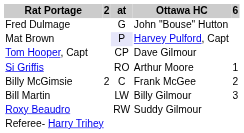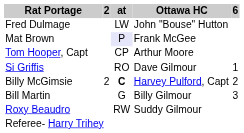 <table cellpadding=2 cellspacing=0 border=0>
 <tr bgcolor=#cccccc>
 <th width=150>Rat Portage</th>
 <th>2</th>
 <th width=30>at</th>
 <th width=150>Ottawa HC</th>
 <th>6</th>
 </tr>
 <tr>
 <td>Fred Dulmage</td>
 <td></td>
-<td align=center>G</td>
+<td align=center>LW</td>
 <td>John "Bouse" Hutton</td>
 <td></td>
 <td></td>
 </tr>
 <tr>
 <td>Mat Brown</td>
 <td></td>
 <td align=center style="background: lavender;">P</td>
-<td><a href='#'>Harvey Pulford</a>, Capt</td>
+<td>Frank McGee</td>
 <td></td>
 <td></td>
 </tr>
 <tr>
 <td><a href='#'>Tom Hooper</a>, Capt</td>
 <td></td>
 <td align=center>CP</td>
-<td>Dave Gilmour</td>
+<td>Arthur Moore</td>
 <td></td>
 <td></td>
 </tr>
 <tr>
 <td><a href='#'>Si Griffis</a></td>
 <td></td>
 <td align=center>RO</td>
-<td>Arthur Moore</td>
+<td>Dave Gilmour</td>
 <td>1</td>
 <td></td>
 </tr>
 <tr>
 <td>Billy McGimsie</td>
 <td>2</td>
-<td align=center>C</td>
-<td>Frank McGee</td>
+<td align=center><strong>C</strong></td>
+<td><a href='#'>Harvey Pulford</a>, Capt</td>
 <td>2</td>
 <td></td>
 </tr>
 <tr>
 <td>Bill Martin</td>
 <td></td>
-<td align=center>LW</td>
+<td align=center>G</td>
 <td>Billy Gilmour</td>
 <td>3</td>
 <td></td>
 </tr>
 <tr>
 <td><a href='#'>Roxy Beaudro</a></td>
 <td></td>
 <td align=center>RW</td>
 <td>Suddy Gilmour</td>
 <td></td>
 <td></td>
 </tr>
 <tr>
 <td colspan="5">Referee- <a href='#'>Harry Trihey</a></td>
 </tr>
 <tr>
 </tr>
 </table>
